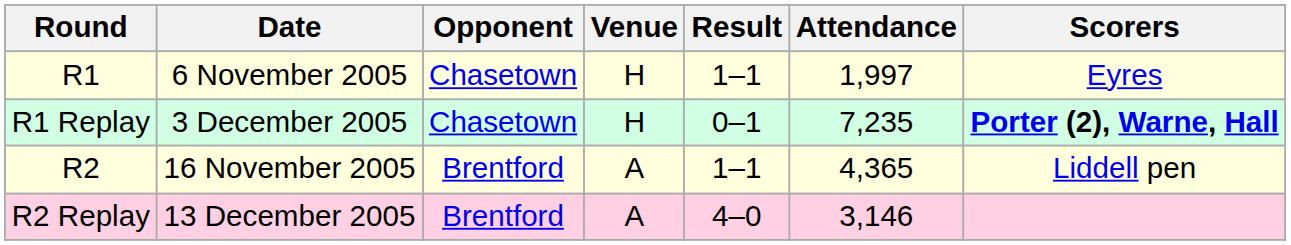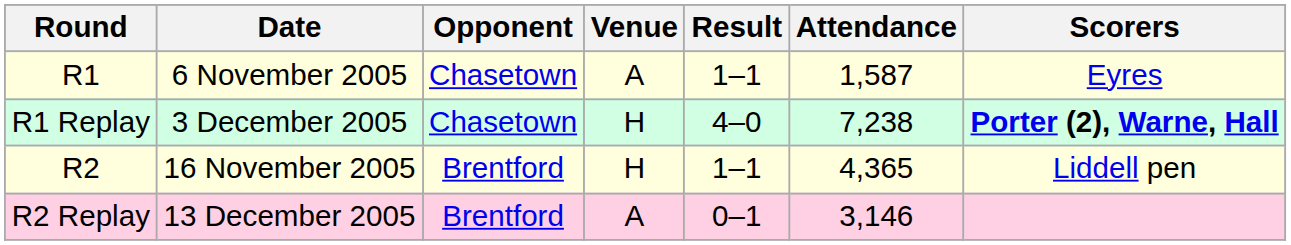 <table class= "wikitable " style="font-size:100%; text-align:center">
 <tr>
 <th>Round</th>
 <th>Date</th>
 <th>Opponent</th>
 <th>Venue</th>
 <th>Result</th>
 <th>Attendance</th>
 <th>Scorers</th>
 </tr>
 <tr bgcolor="#ffffdd">
 <td>R1</td>
 <td>6 November 2005</td>
 <td><a href='#'>Chasetown</a></td>
-<td>H</td>
+<td>A</td>
 <td>1–1</td>
-<td>1,997</td>
+<td>1,587</td>
 <td><a href='#'>Eyres</a></td>
 </tr>
 <tr bgcolor="#d0ffe3">
 <td>R1 Replay</td>
 <td>3 December 2005</td>
 <td><a href='#'>Chasetown</a></td>
 <td>H</td>
-<td>0–1</td>
-<td>7,235</td>
+<td>4–0</td>
+<td>7,238</td>
 <td><strong><a href='#'>Porter</a> (2), <a href='#'>Warne</a>, <a href='#'>Hall</a></strong></td>
 </tr>
 <tr bgcolor="#ffffdd">
 <td>R2</td>
 <td>16 November 2005</td>
 <td><a href='#'>Brentford</a></td>
-<td>A</td>
+<td>H</td>
 <td>1–1</td>
 <td>4,365</td>
 <td><a href='#'>Liddell</a> pen</td>
 </tr>
 <tr bgcolor="#ffd0e3">
 <td>R2 Replay</td>
 <td>13 December 2005</td>
 <td><a href='#'>Brentford</a></td>
 <td>A</td>
-<td>4–0</td>
+<td>0–1</td>
 <td>3,146</td>
 <td></td>
 </tr>
 </table>
